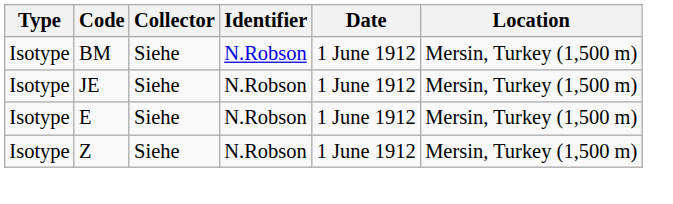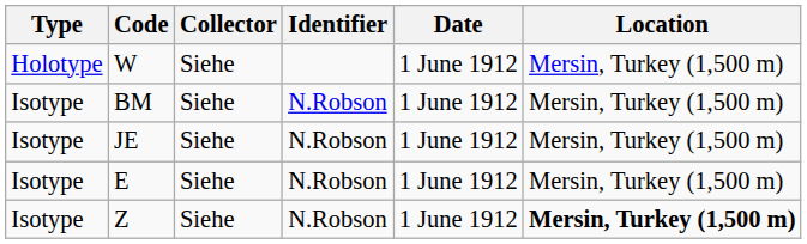 <table class="wikitable">
 <tr>
 <th>Type</th>
 <th>Code</th>
 <th>Collector</th>
 <th>Identifier</th>
 <th>Date</th>
 <th>Location</th>
+</tr>
+<tr>
+<td><a href='#'>Holotype</a></td>
+<td>W</td>
+<td>Siehe</td>
+<td></td>
+<td>1 June 1912</td>
+<td><a href='#'>Mersin</a>, Turkey (1,500 m)</td>
 </tr>
 <tr>
 <td>Isotype</td>
 <td>BM</td>
 <td>Siehe</td>
 <td><a href='#'>N.Robson</a></td>
 <td>1 June 1912</td>
 <td>Mersin, Turkey (1,500 m)</td>
 </tr>
 <tr>
 <td>Isotype</td>
 <td>JE</td>
 <td>Siehe</td>
 <td>N.Robson</td>
 <td>1 June 1912</td>
 <td>Mersin, Turkey (1,500 m)</td>
 </tr>
 <tr>
 <td>Isotype</td>
 <td>E</td>
 <td>Siehe</td>
 <td>N.Robson</td>
 <td>1 June 1912</td>
 <td>Mersin, Turkey (1,500 m)</td>
 </tr>
 <tr>
 <td>Isotype</td>
 <td>Z</td>
 <td>Siehe</td>
 <td>N.Robson</td>
 <td>1 June 1912</td>
-<td>Mersin, Turkey (1,500 m)</td>
+<td><strong>Mersin, Turkey (1,500 m)</strong></td>
 </tr>
 </table>
